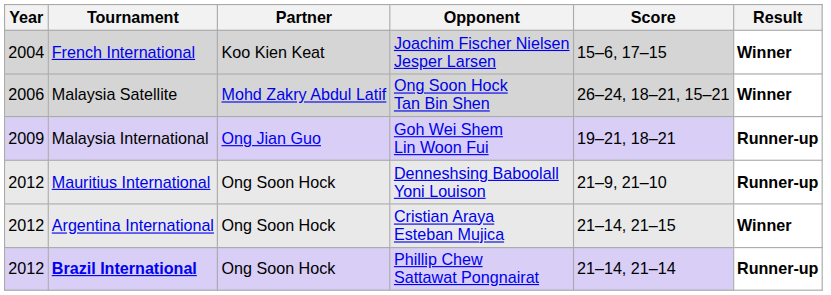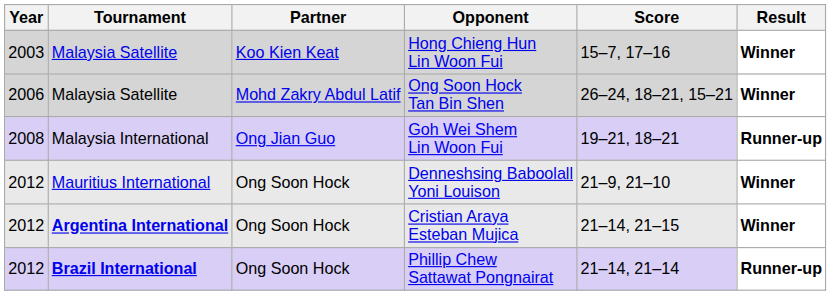 <table class="sortable wikitable" style="font-size: 90%;">
 <tr>
 <th>Year</th>
 <th>Tournament</th>
 <th>Partner</th>
 <th>Opponent</th>
 <th>Score</th>
 <th>Result</th>
 </tr>
 <tr style="background:#D5D5D5">
-<td align="center">2004</td>
-<td align="left"><a href='#'>French International</a></td>
-<td align="left"> Koo Kien Keat</td>
-<td align="left"> <a href='#'>Joachim Fischer Nielsen</a> <br>  <a href='#'>Jesper Larsen</a></td>
-<td align="left">15–6, 17–15</td>
+<td align="center">2003</td>
+<td align="left"><a href='#'>Malaysia Satellite</a></td>
+<td align="left"> <a href='#'>Koo Kien Keat</a></td>
+<td align="left"> <a href='#'>Hong Chieng Hun</a> <br>  <a href='#'>Lin Woon Fui</a></td>
+<td align="left">15–7, 17–16</td>
 <td style="text-align:left; background:white"> <strong>Winner</strong></td>
 </tr>
 <tr style="background:#D5D5D5">
 <td align="center">2006</td>
 <td align="left">Malaysia Satellite</td>
 <td align="left"> <a href='#'>Mohd Zakry Abdul Latif</a></td>
 <td align="left"> <a href='#'>Ong Soon Hock</a> <br>  <a href='#'>Tan Bin Shen</a></td>
 <td align="left">26–24, 18–21, 15–21</td>
 <td style="text-align:left; background:white"> <strong>Winner</strong></td>
 </tr>
 <tr style="background:#D8CEF6">
-<td align="center">2009</td>
+<td align="center">2008</td>
 <td align="left">Malaysia International</td>
 <td align="left"> <a href='#'>Ong Jian Guo</a></td>
 <td align="left"> <a href='#'>Goh Wei Shem</a> <br>  <a href='#'>Lin Woon Fui</a></td>
 <td align="left">19–21, 18–21</td>
 <td style="text-align:left; background:white"> <strong>Runner-up</strong></td>
 </tr>
 <tr style="background:#E9E9E9">
 <td align="center">2012</td>
 <td align="left"><a href='#'>Mauritius International</a></td>
 <td align="left"> Ong Soon Hock</td>
 <td align="left"> <a href='#'>Denneshsing Baboolall</a> <br>  <a href='#'>Yoni Louison</a></td>
 <td align="left">21–9, 21–10</td>
-<td style="text-align:left; background:white"> <strong>Runner-up</strong></td>
+<td style="text-align:left; background:white"> <strong>Winner</strong></td>
 </tr>
 <tr style="background:#E9E9E9">
 <td align="center">2012</td>
-<td align="left"><a href='#'>Argentina International</a></td>
+<td align="left"><strong><a href='#'>Argentina International</a></strong></td>
 <td align="left"> Ong Soon Hock</td>
 <td align="left"> <a href='#'>Cristian Araya</a> <br>  <a href='#'>Esteban Mujica</a></td>
 <td align="left">21–14, 21–15</td>
 <td style="text-align:left; background:white"> <strong>Winner</strong></td>
 </tr>
 <tr style="background:#D8CEF6">
 <td align="center">2012</td>
 <td align="left"><strong><a href='#'>Brazil International</a></strong></td>
 <td align="left"> Ong Soon Hock</td>
 <td align="left"> <a href='#'>Phillip Chew</a> <br>  <a href='#'>Sattawat Pongnairat</a></td>
 <td align="left">21–14, 21–14</td>
 <td style="text-align:left; background:white"> <strong>Runner-up</strong></td>
 </tr>
 </table>
